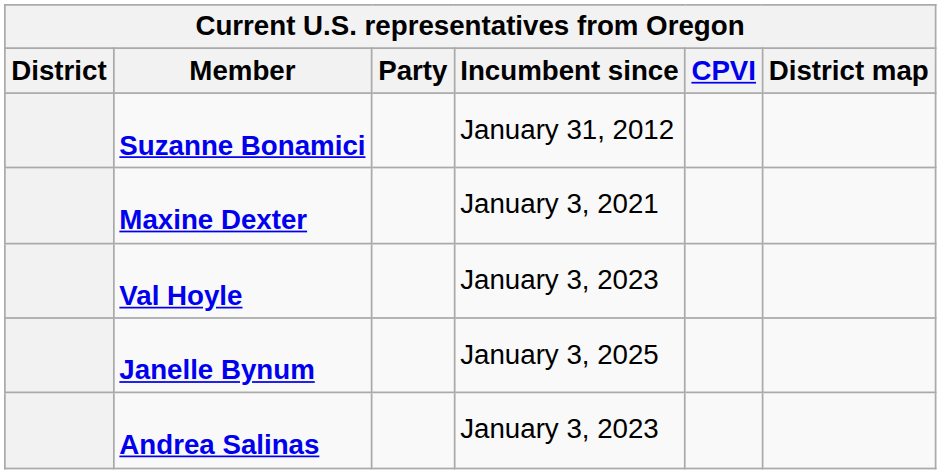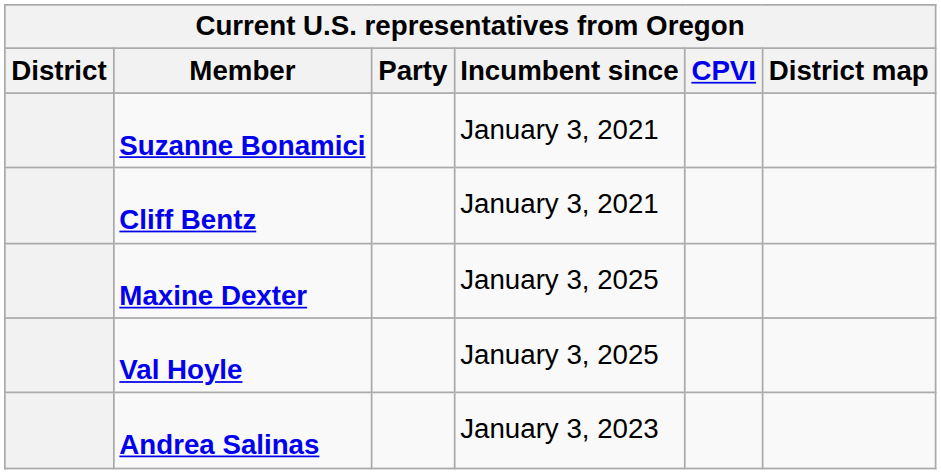 <table class="wikitable sortable">
 <tr>
 <th colspan=6>Current U.S. representatives from Oregon</th>
 </tr>
 <tr>
 <th>District</th>
 <th>Member<br></th>
 <th>Party</th>
 <th data-sort-type="date">Incumbent since</th>
 <th data-sort-type="Cook PVI number"><a href='#'>CPVI</a><br></th>
 <th class="unsortable">District map</th>
 </tr>
 <tr>
 <th></th>
 <td data-sort-value="Bonamici, Suzanne"><br><strong><a href='#'>Suzanne Bonamici</a></strong><br></td>
 <td></td>
-<td>January 31, 2012</td>
+<td>January 3, 2021</td>
+<td></td>
+<td></td>
+</tr>
+<tr>
+<th></th>
+<td data-sort-value="Bentz, Cliff"><br><strong><a href='#'>Cliff Bentz</a></strong><br></td>
+<td></td>
+<td>January 3, 2021</td>
 <td></td>
 <td></td>
 </tr>
 <tr>
 <th></th>
 <td data-sort-value="Dexter, Maxine"><br><strong><a href='#'>Maxine Dexter</a></strong><br></td>
 <td></td>
-<td>January 3, 2021</td>
+<td>January 3, 2025</td>
 <td></td>
 <td></td>
 </tr>
 <tr>
 <th></th>
 <td data-sort-value="Hoyle, Val"><br><strong><a href='#'>Val Hoyle</a></strong><br></td>
-<td></td>
-<td>January 3, 2023</td>
-<td></td>
-<td></td>
-</tr>
-<tr>
-<th></th>
-<td data-sort-value="Bynum, Janelle"><br><strong><a href='#'>Janelle Bynum</a></strong><br></td>
 <td></td>
 <td>January 3, 2025</td>
 <td></td>
 <td></td>
 </tr>
 <tr>
 <th></th>
 <td data-sort-value="Salinas, Andrea"><br><strong><a href='#'>Andrea Salinas</a></strong><br></td>
 <td></td>
 <td>January 3, 2023</td>
 <td></td>
 <td></td>
 </tr>
 </table>
